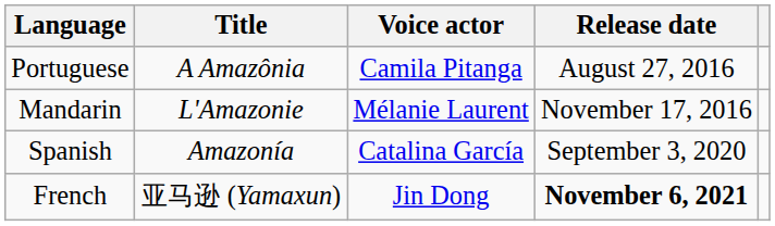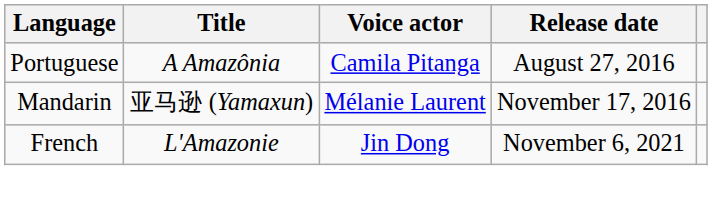 <table class="wikitable">
 <tr>
 <th>Language</th>
 <th>Title</th>
 <th>Voice actor</th>
 <th>Release date</th>
 <th></th>
 </tr>
 <tr>
 <td style="text-align: center;">Portuguese</td>
 <td style="text-align: center;"><em>A Amazônia</em></td>
 <td style="text-align: center;"><a href='#'>Camila Pitanga</a></td>
 <td style="text-align: center;">August 27, 2016</td>
 <td style="text-align: center;"></td>
 </tr>
 <tr>
 <td style="text-align: center;">Mandarin</td>
-<td style="text-align: center;"><em>L'Amazonie</em></td>
+<td style="text-align: center;">亚马逊 (<em>Yamaxun</em>)</td>
 <td style="text-align: center;"><a href='#'>Mélanie Laurent</a></td>
 <td style="text-align: center;">November 17, 2016</td>
 <td style="text-align: center;"></td>
 </tr>
 <tr>
-<td style="text-align: center;">Spanish</td>
-<td style="text-align: center;"><em>Amazonía</em></td>
-<td style="text-align: center;"><a href='#'>Catalina García</a></td>
-<td style="text-align: center;">September 3, 2020</td>
-<td style="text-align: center;"></td>
-</tr>
-<tr>
 <td style="text-align: center;">French</td>
-<td style="text-align: center;">亚马逊 (<em>Yamaxun</em>)</td>
+<td style="text-align: center;"><em>L'Amazonie</em></td>
 <td style="text-align: center;"><a href='#'>Jin Dong</a></td>
-<td style="text-align: center;"><strong>November 6, 2021</strong></td>
+<td style="text-align: center;">November 6, 2021</td>
 <td style="text-align: center;"></td>
 </tr>
 </table>
